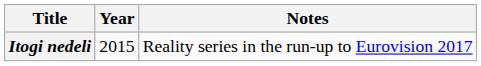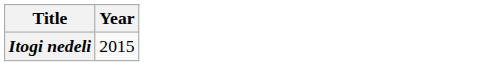 <table class="wikitable sortable plainrowheaders">
 <tr>
 <th>Title</th>
 <th>Year</th>
-<th class="unsortable">Notes</th>
 </tr>
 <tr>
 <th scope="row"><em>Itogi nedeli</em></th>
 <td>2015</td>
-<td>Reality series in the run-up to <a href='#'>Eurovision 2017</a></td>
 </tr>
 </table>
